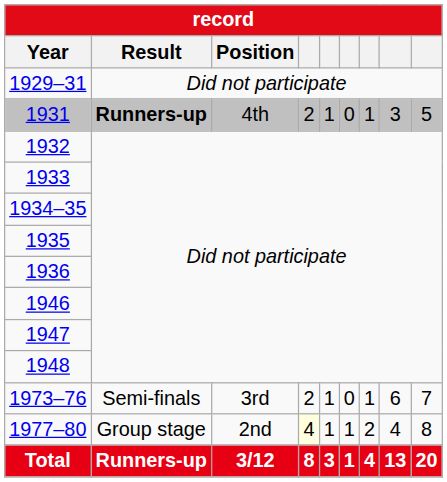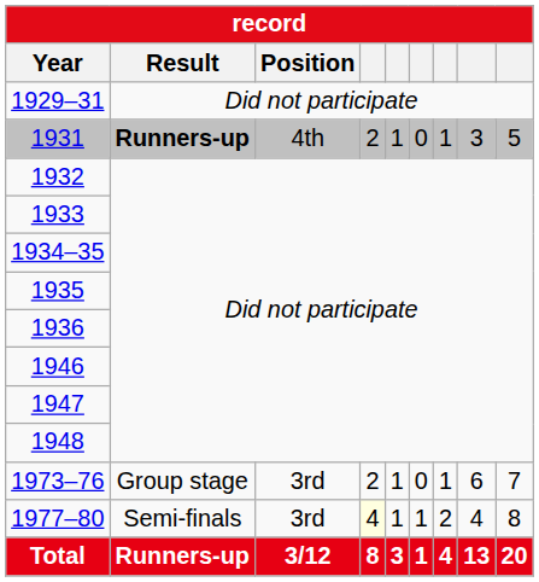 <table class="wikitable" style="text-align:center">
 <tr>
 <th style="width:50px;background:#E30A17;color:#FFFFFF" colspan=10><a href='#'></a> record</th>
 </tr>
 <tr>
 <th>Year</th>
 <th>Result</th>
 <th>Position</th>
 <th></th>
 <th></th>
 <th></th>
 <th></th>
 <th></th>
 <th></th>
 </tr>
 <tr>
 <td><a href='#'>1929–31</a></td>
 <td colspan=8><em>Did not participate</em></td>
 </tr>
 <tr bgcolor=Silver>
 <td> <a href='#'>1931</a></td>
 <td><strong>Runners-up</strong></td>
 <td>4th</td>
 <td>2</td>
 <td>1</td>
 <td>0</td>
 <td>1</td>
 <td>3</td>
 <td>5</td>
 </tr>
 <tr>
 <td> <a href='#'>1932</a></td>
 <td colspan=8 rowspan=8><em>Did not participate</em></td>
 </tr>
 <tr>
 <td> <a href='#'>1933</a></td>
 </tr>
 <tr>
 <td> <a href='#'>1934–35</a></td>
 </tr>
 <tr>
 <td> <a href='#'>1935</a></td>
 </tr>
 <tr>
 <td> <a href='#'>1936</a></td>
 </tr>
 <tr>
 <td> <a href='#'>1946</a></td>
 </tr>
 <tr>
 <td><a href='#'>1947</a></td>
 </tr>
 <tr>
 <td><a href='#'>1948</a></td>
 </tr>
 <tr>
 <td><a href='#'>1973–76</a></td>
-<td>Semi-finals</td>
+<td>Group stage</td>
 <td>3rd</td>
 <td>2</td>
 <td>1</td>
 <td>0</td>
 <td>1</td>
 <td>6</td>
 <td>7</td>
 </tr>
 <tr>
 <td><a href='#'>1977–80</a></td>
-<td>Group stage</td>
-<td>2nd</td>
+<td>Semi-finals</td>
+<td>3rd</td>
 <td style="background: lightyellow;">4</td>
 <td>1</td>
 <td>1</td>
 <td>2</td>
 <td>4</td>
 <td>8</td>
 </tr>
 <tr>
 <th style="background:#E70013;color:#FFFFFF">Total</th>
 <th style="background:#E70013;color:#FFFFFF">Runners-up</th>
 <th style="background:#E70013;color:#FFFFFF">3/12</th>
 <th style="background:#E70013;color:#FFFFFF">8</th>
 <th style="background:#E70013;color:#FFFFFF">3</th>
 <th style="background:#E70013;color:#FFFFFF">1</th>
 <th style="background:#E70013;color:#FFFFFF">4</th>
 <th style="background:#E70013;color:#FFFFFF">13</th>
 <th style="background:#E70013;color:#FFFFFF">20</th>
 </tr>
 </table>
